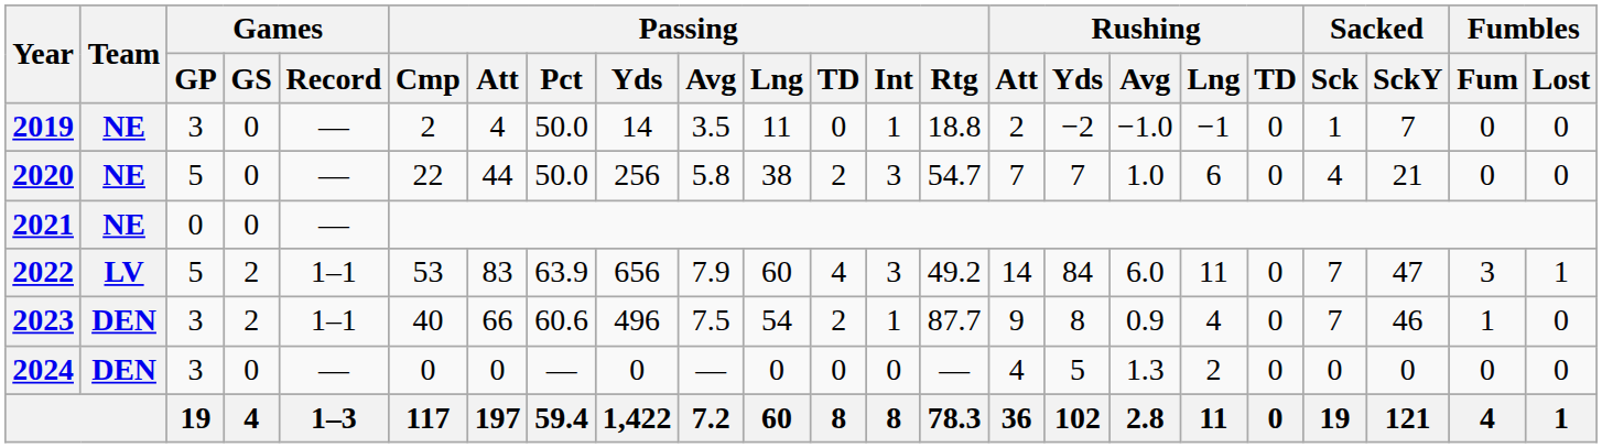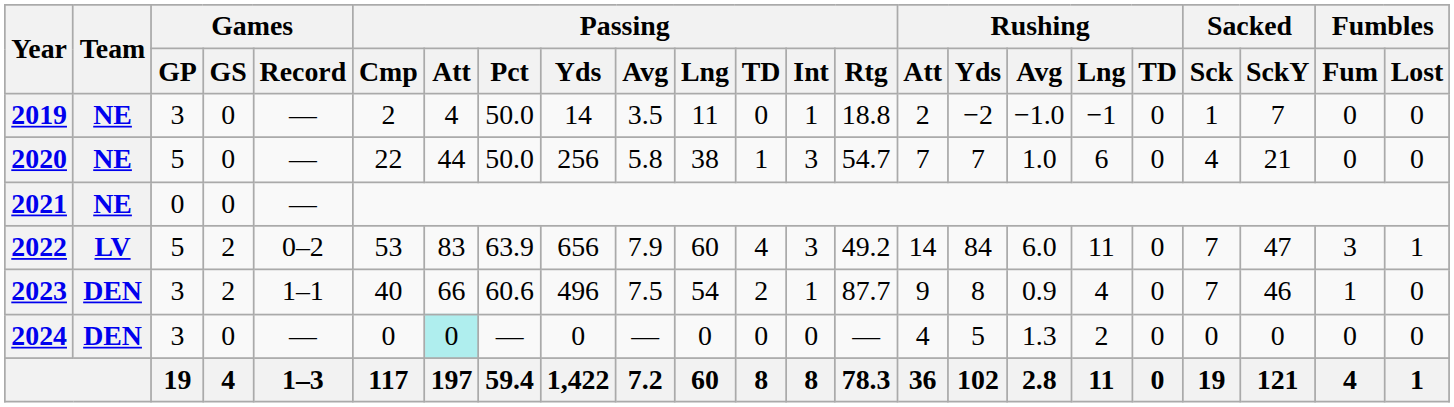 <table class="wikitable" style="text-align:center;">
 <tr>
 <th rowspan="2">Year</th>
 <th rowspan="2">Team</th>
 <th colspan="3">Games</th>
 <th colspan="9">Passing</th>
 <th colspan="5">Rushing</th>
 <th colspan="2">Sacked</th>
 <th colspan="2">Fumbles</th>
 </tr>
 <tr>
 <th>GP</th>
 <th>GS</th>
 <th>Record</th>
 <th>Cmp</th>
 <th>Att</th>
 <th>Pct</th>
 <th>Yds</th>
 <th>Avg</th>
 <th>Lng</th>
 <th>TD</th>
 <th>Int</th>
 <th>Rtg</th>
 <th>Att</th>
 <th>Yds</th>
 <th>Avg</th>
 <th>Lng</th>
 <th>TD</th>
 <th>Sck</th>
 <th>SckY</th>
 <th>Fum</th>
 <th>Lost</th>
 </tr>
 <tr>
 <th><a href='#'>2019</a></th>
 <th><a href='#'>NE</a></th>
 <td>3</td>
 <td>0</td>
 <td>—</td>
 <td>2</td>
 <td>4</td>
 <td>50.0</td>
 <td>14</td>
 <td>3.5</td>
 <td>11</td>
 <td>0</td>
 <td>1</td>
 <td>18.8</td>
 <td>2</td>
 <td>−2</td>
 <td>−1.0</td>
 <td>−1</td>
 <td>0</td>
 <td>1</td>
 <td>7</td>
 <td>0</td>
 <td>0</td>
 </tr>
 <tr>
 <th><a href='#'>2020</a></th>
 <th><a href='#'>NE</a></th>
 <td>5</td>
 <td>0</td>
 <td>—</td>
 <td>22</td>
 <td>44</td>
 <td>50.0</td>
 <td>256</td>
 <td>5.8</td>
 <td>38</td>
-<td>2</td>
+<td>1</td>
 <td>3</td>
 <td>54.7</td>
 <td>7</td>
 <td>7</td>
 <td>1.0</td>
 <td>6</td>
 <td>0</td>
 <td>4</td>
 <td>21</td>
 <td>0</td>
 <td>0</td>
 </tr>
 <tr>
 <th><a href='#'>2021</a></th>
 <th><a href='#'>NE</a></th>
 <td>0</td>
 <td>0</td>
 <td>—</td>
 <td colspan="18"></td>
 </tr>
 <tr>
 <th><a href='#'>2022</a></th>
 <th><a href='#'>LV</a></th>
 <td>5</td>
 <td>2</td>
-<td>1–1</td>
+<td>0–2</td>
 <td>53</td>
 <td>83</td>
 <td>63.9</td>
 <td>656</td>
 <td>7.9</td>
 <td>60</td>
 <td>4</td>
 <td>3</td>
 <td>49.2</td>
 <td>14</td>
 <td>84</td>
 <td>6.0</td>
 <td>11</td>
 <td>0</td>
 <td>7</td>
 <td>47</td>
 <td>3</td>
 <td>1</td>
 </tr>
 <tr>
 <th><a href='#'>2023</a></th>
 <th><a href='#'>DEN</a></th>
 <td>3</td>
 <td>2</td>
 <td>1–1</td>
 <td>40</td>
 <td>66</td>
 <td>60.6</td>
 <td>496</td>
 <td>7.5</td>
 <td>54</td>
 <td>2</td>
 <td>1</td>
 <td>87.7</td>
 <td>9</td>
 <td>8</td>
 <td>0.9</td>
 <td>4</td>
 <td>0</td>
 <td>7</td>
 <td>46</td>
 <td>1</td>
 <td>0</td>
 </tr>
 <tr>
 <th><a href='#'>2024</a></th>
 <th><a href='#'>DEN</a></th>
 <td>3</td>
 <td>0</td>
 <td>—</td>
 <td>0</td>
-<td>0</td>
+<td style="background: paleturquoise;">0</td>
 <td>—</td>
 <td>0</td>
 <td>—</td>
 <td>0</td>
 <td>0</td>
 <td>0</td>
 <td>—</td>
 <td>4</td>
 <td>5</td>
 <td>1.3</td>
 <td>2</td>
 <td>0</td>
 <td>0</td>
 <td>0</td>
 <td>0</td>
 <td>0</td>
 </tr>
 <tr>
 <th colspan="2"></th>
 <th>19</th>
 <th>4</th>
 <th>1–3</th>
 <th>117</th>
 <th>197</th>
 <th>59.4</th>
 <th>1,422</th>
 <th>7.2</th>
 <th>60</th>
 <th>8</th>
 <th>8</th>
 <th>78.3</th>
 <th>36</th>
 <th>102</th>
 <th>2.8</th>
 <th>11</th>
 <th>0</th>
 <th>19</th>
 <th>121</th>
 <th>4</th>
 <th>1</th>
 </tr>
 </table>
